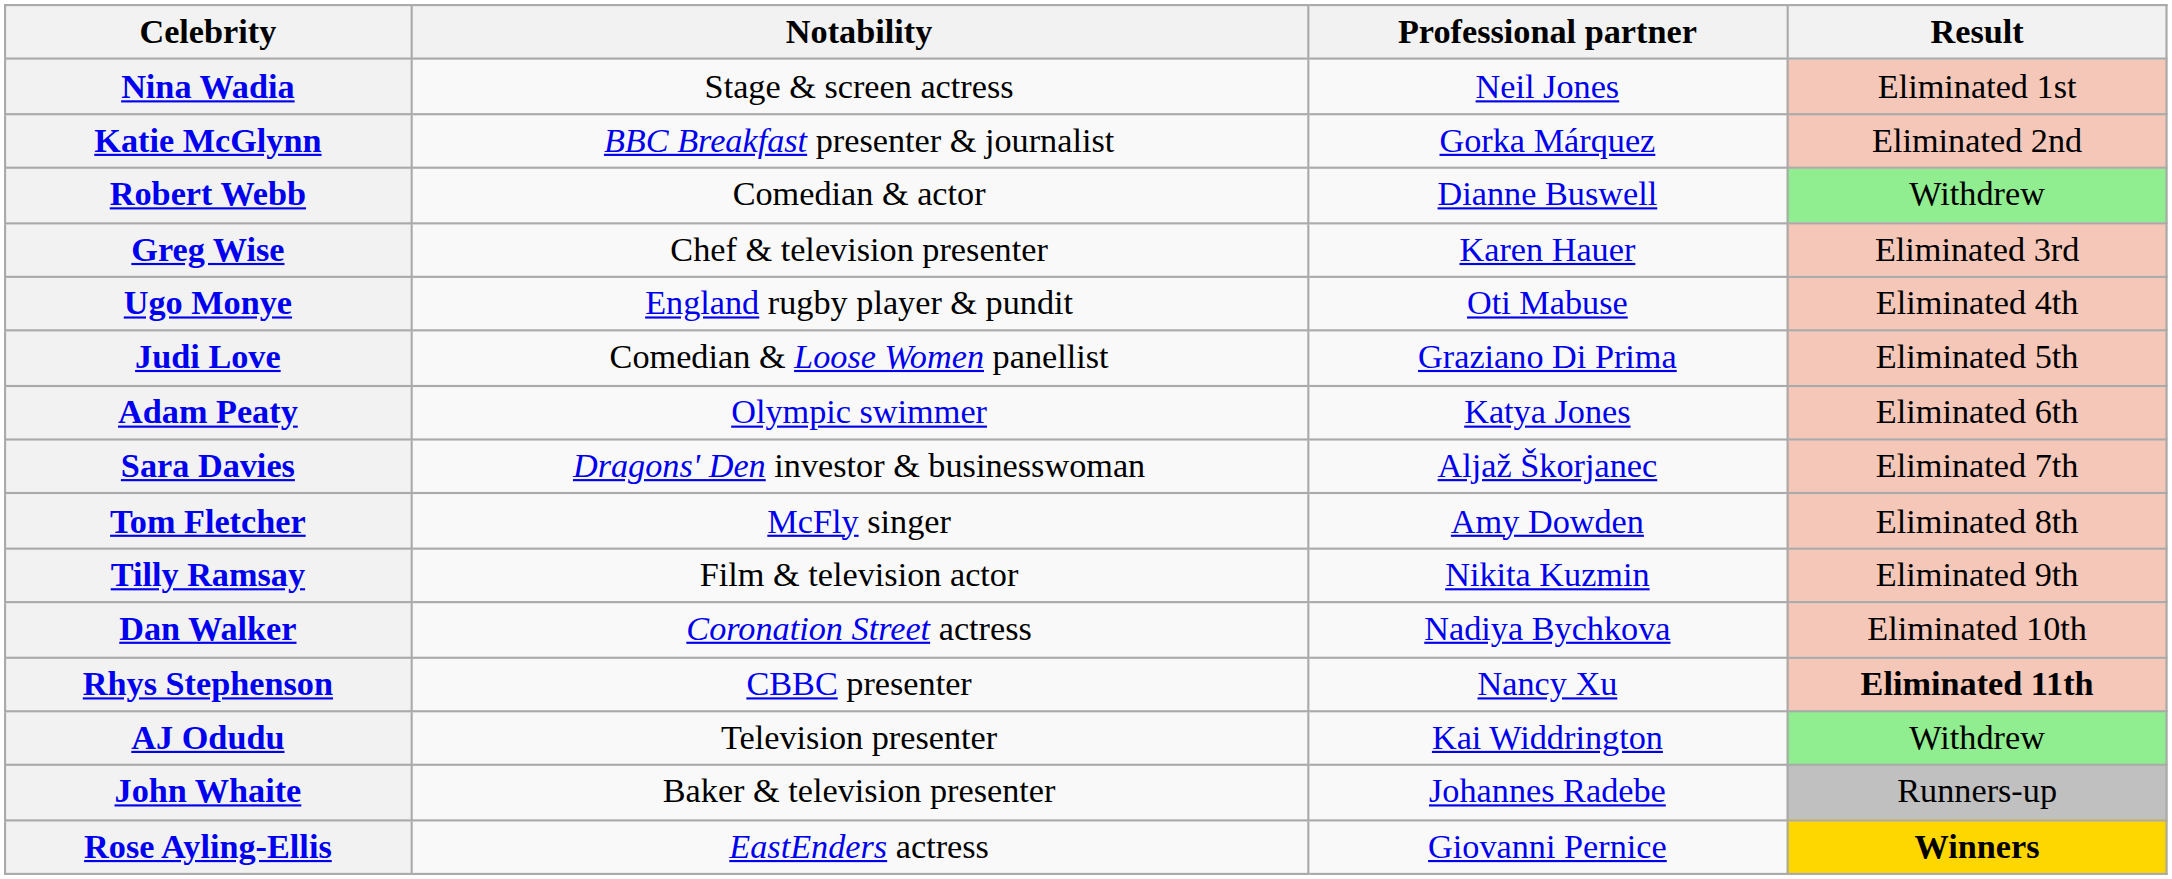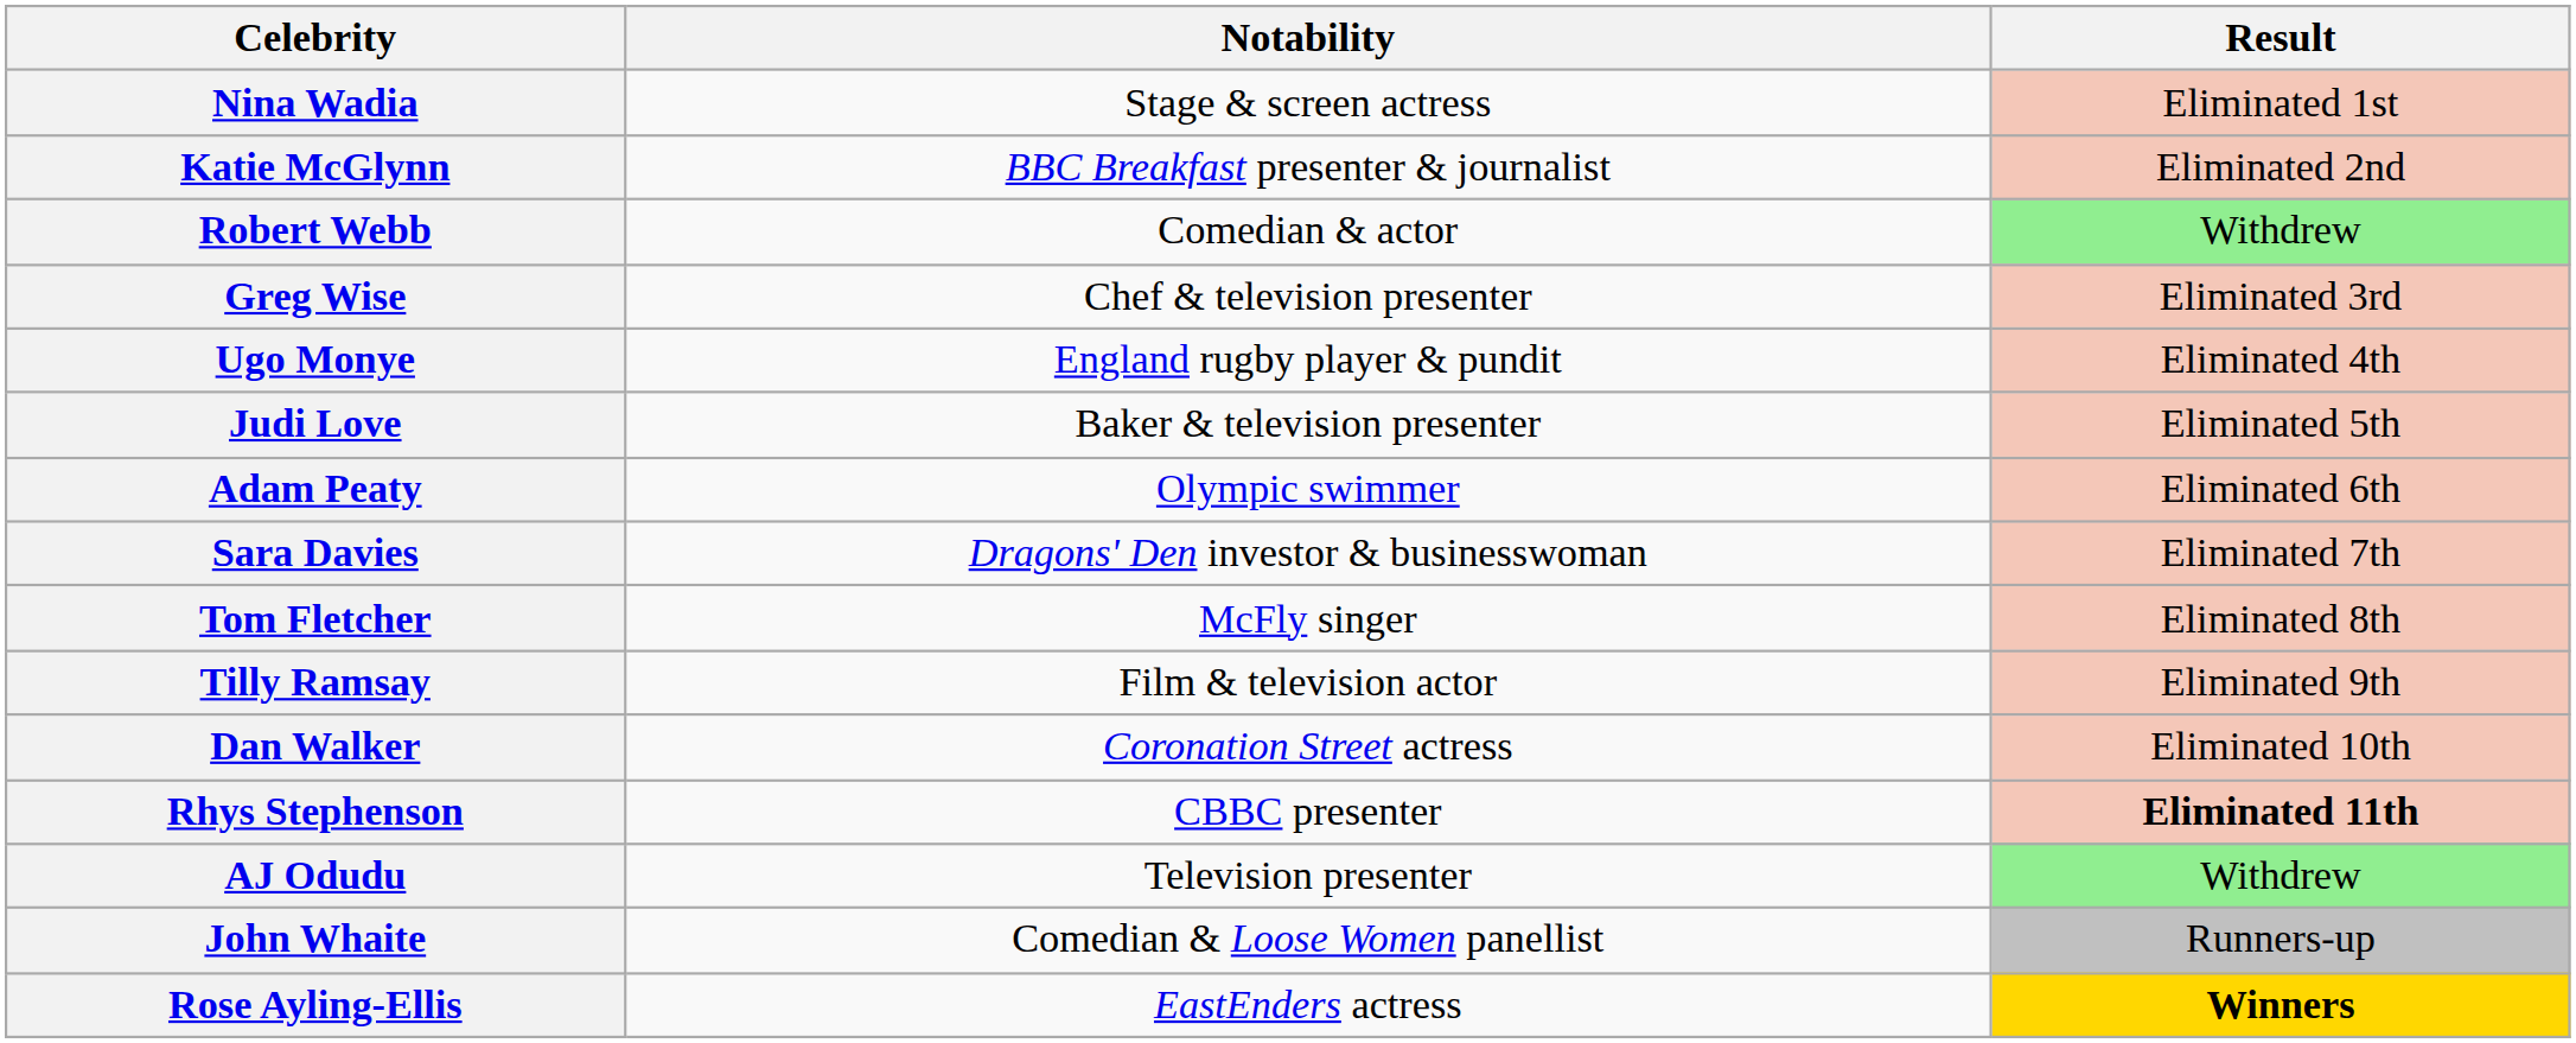 <table class="wikitable sortable" style="text-align:center; width:80%">
 <tr>
 <th scope="col">Celebrity</th>
 <th scope="col" class="unsortable">Notability</th>
-<th scope="col">Professional partner</th>
 <th scope="col">Result</th>
 </tr>
 <tr>
 <th scope="row"><a href='#'>Nina Wadia</a></th>
 <td>Stage & screen actress</td>
-<td><a href='#'>Neil Jones</a></td>
 <td bgcolor="f4c7b8">Eliminated 1st</td>
 </tr>
 <tr>
 <th scope="row"><a href='#'>Katie McGlynn</a></th>
 <td><em><a href='#'>BBC Breakfast</a></em> presenter & journalist</td>
-<td><a href='#'>Gorka Márquez</a></td>
 <td bgcolor="f4c7b8">Eliminated 2nd</td>
 </tr>
 <tr>
 <th scope="row"><a href='#'>Robert Webb</a></th>
 <td>Comedian & actor</td>
-<td><a href='#'>Dianne Buswell</a></td>
 <td style="background:lightgreen">Withdrew</td>
 </tr>
 <tr>
 <th scope="row"><a href='#'>Greg Wise</a></th>
 <td>Chef & television presenter</td>
-<td><a href='#'>Karen Hauer</a></td>
 <td bgcolor="f4c7b8">Eliminated 3rd</td>
 </tr>
 <tr>
 <th scope="row"><a href='#'>Ugo Monye</a></th>
 <td><a href='#'>England</a> rugby player & pundit</td>
-<td><a href='#'>Oti Mabuse</a></td>
 <td bgcolor="f4c7b8">Eliminated 4th</td>
 </tr>
 <tr>
 <th scope="row"><a href='#'>Judi Love</a></th>
-<td>Comedian & <em><a href='#'>Loose Women</a></em> panellist</td>
-<td><a href='#'>Graziano Di Prima</a></td>
+<td>Baker & television presenter</td>
 <td bgcolor="f4c7b8">Eliminated 5th</td>
 </tr>
 <tr>
 <th scope="row"><a href='#'>Adam Peaty</a></th>
 <td><a href='#'>Olympic swimmer</a></td>
-<td><a href='#'>Katya Jones</a></td>
 <td bgcolor="f4c7b8">Eliminated 6th</td>
 </tr>
 <tr>
 <th scope="row"><a href='#'>Sara Davies</a></th>
 <td><em><a href='#'>Dragons' Den</a></em> investor & businesswoman</td>
-<td><a href='#'>Aljaž Škorjanec</a></td>
 <td bgcolor="f4c7b8">Eliminated 7th</td>
 </tr>
 <tr>
 <th scope="row"><a href='#'>Tom Fletcher</a></th>
 <td><a href='#'>McFly</a> singer</td>
-<td><a href='#'>Amy Dowden</a></td>
 <td bgcolor="f4c7b8">Eliminated 8th</td>
 </tr>
 <tr>
 <th scope="row"><a href='#'>Tilly Ramsay</a></th>
 <td>Film & television actor</td>
-<td><a href='#'>Nikita Kuzmin</a></td>
 <td bgcolor="f4c7b8">Eliminated 9th</td>
 </tr>
 <tr>
 <th scope="row"><a href='#'>Dan Walker</a></th>
 <td><em><a href='#'>Coronation Street</a></em> actress</td>
-<td><a href='#'>Nadiya Bychkova</a></td>
 <td bgcolor="f4c7b8">Eliminated 10th</td>
 </tr>
 <tr>
 <th scope="row"><a href='#'>Rhys Stephenson</a></th>
 <td><a href='#'>CBBC</a> presenter</td>
-<td><a href='#'>Nancy Xu</a></td>
 <td bgcolor="f4c7b8"><strong>Eliminated 11th</strong></td>
 </tr>
 <tr>
 <th scope="row"><a href='#'>AJ Odudu</a></th>
 <td>Television presenter</td>
-<td><a href='#'>Kai Widdrington</a></td>
 <td style="background:lightgreen">Withdrew</td>
 </tr>
 <tr>
 <th scope="row"><a href='#'>John Whaite</a></th>
-<td>Baker & television presenter</td>
-<td><a href='#'>Johannes Radebe</a></td>
+<td>Comedian & <em><a href='#'>Loose Women</a></em> panellist</td>
 <td bgcolor="silver">Runners-up</td>
 </tr>
 <tr>
 <th scope="row"><a href='#'>Rose Ayling-Ellis</a></th>
 <td><em><a href='#'>EastEnders</a></em> actress</td>
-<td><a href='#'>Giovanni Pernice</a></td>
 <td bgcolor="gold"><strong>Winners</strong></td>
 </tr>
 </table>
